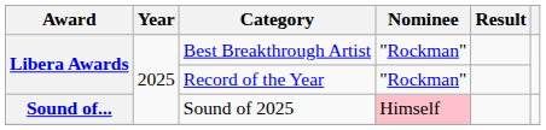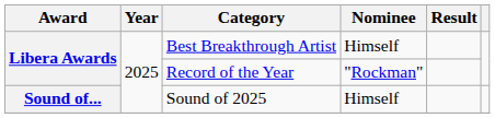 <table class="wikitable sortable plainrowheaders">
 <tr>
 <th>Award</th>
 <th>Year</th>
 <th>Category</th>
 <th>Nominee</th>
 <th>Result</th>
 <th class="unsortable"></th>
 </tr>
 <tr>
 <th scope="row" rowspan="2"><a href='#'>Libera Awards</a></th>
 <td style="text-align: center;" rowspan="3">2025</td>
 <td><a href='#'>Best Breakthrough Artist</a></td>
-<td>"<a href='#'>Rockman</a>"</td>
+<td>Himself</td>
 <td></td>
 <td style="text-align: center;" rowspan="2"></td>
 </tr>
 <tr>
 <td><a href='#'>Record of the Year</a></td>
 <td>"<a href='#'>Rockman</a>"</td>
 <td></td>
 </tr>
 <tr>
 <th scope="row"><a href='#'>Sound of...</a></th>
 <td>Sound of 2025</td>
-<td style="background: pink;">Himself</td>
+<td>Himself</td>
 <td></td>
 <td style="text-align: center;"></td>
 </tr>
 <tr>
 </tr>
 </table>
